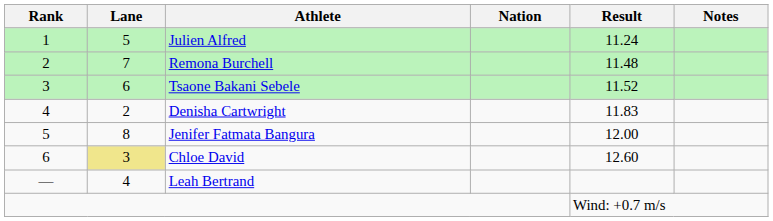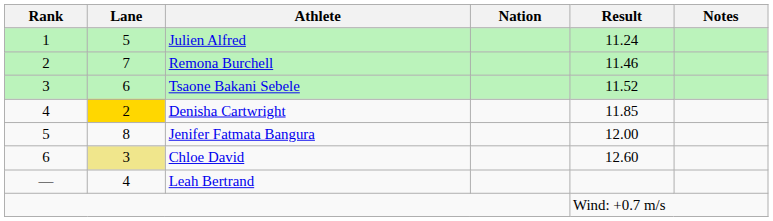 <table class="wikitable sortable" style="text-align:center;width: 65%;">
 <tr>
 <th>Rank</th>
 <th>Lane</th>
 <th>Athlete</th>
 <th>Nation</th>
 <th>Result</th>
 <th>Notes</th>
 </tr>
 <tr bgcolor=#bbf3bb>
 <td>1</td>
 <td>5</td>
 <td align=left><a href='#'>Julien Alfred</a></td>
 <td align=left></td>
 <td>11.24</td>
 <td></td>
 </tr>
 <tr bgcolor=#bbf3bb>
 <td>2</td>
 <td>7</td>
 <td align=left><a href='#'>Remona Burchell</a></td>
 <td align=left></td>
-<td>11.48</td>
+<td>11.46</td>
 <td></td>
 </tr>
 <tr bgcolor=#bbf3bb>
 <td>3</td>
 <td>6</td>
 <td align=left><a href='#'>Tsaone Bakani Sebele</a></td>
 <td align=left></td>
 <td>11.52</td>
 <td></td>
 </tr>
 <tr>
 <td>4</td>
-<td>2</td>
+<td style="background: gold;">2</td>
 <td align=left><a href='#'>Denisha Cartwright</a></td>
 <td align=left></td>
-<td>11.83</td>
+<td>11.85</td>
 <td></td>
 </tr>
 <tr>
 <td>5</td>
 <td>8</td>
 <td align=left><a href='#'>Jenifer Fatmata Bangura</a></td>
 <td align=left></td>
 <td>12.00</td>
 <td></td>
 </tr>
 <tr>
 <td>6</td>
 <td style="background: khaki;">3</td>
 <td align=left><a href='#'>Chloe David</a></td>
 <td align=left></td>
 <td>12.60</td>
 <td></td>
 </tr>
 <tr>
 <td>―</td>
 <td>4</td>
 <td align=left><a href='#'>Leah Bertrand</a></td>
 <td align=left></td>
 <td></td>
 <td></td>
 </tr>
 <tr class="sortbottom">
 <td colspan="4"></td>
 <td colspan="2" style="text-align:left;">Wind: +0.7 m/s</td>
 </tr>
 </table>
